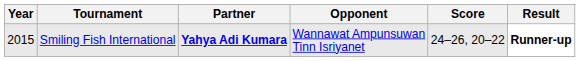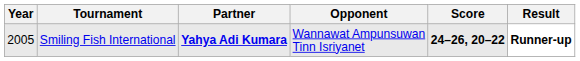 <table class="sortable wikitable" style="font-size: 90%;">
 <tr>
 <th>Year</th>
 <th>Tournament</th>
 <th>Partner</th>
 <th>Opponent</th>
 <th>Score</th>
 <th>Result</th>
 </tr>
 <tr style="background:#E9E9E9">
-<td align="center">2015</td>
+<td align="center">2005</td>
 <td align="left"><a href='#'>Smiling Fish International</a></td>
 <td align="left"><strong> <a href='#'>Yahya Adi Kumara</a></strong></td>
 <td align="left"> <a href='#'>Wannawat Ampunsuwan</a><br> <a href='#'>Tinn Isriyanet</a></td>
-<td align="left">24–26, 20–22</td>
+<td align="left"><strong>24–26, 20–22</strong></td>
 <td style="text-align:left; background:white"> <strong>Runner-up</strong></td>
 </tr>
 </table>
